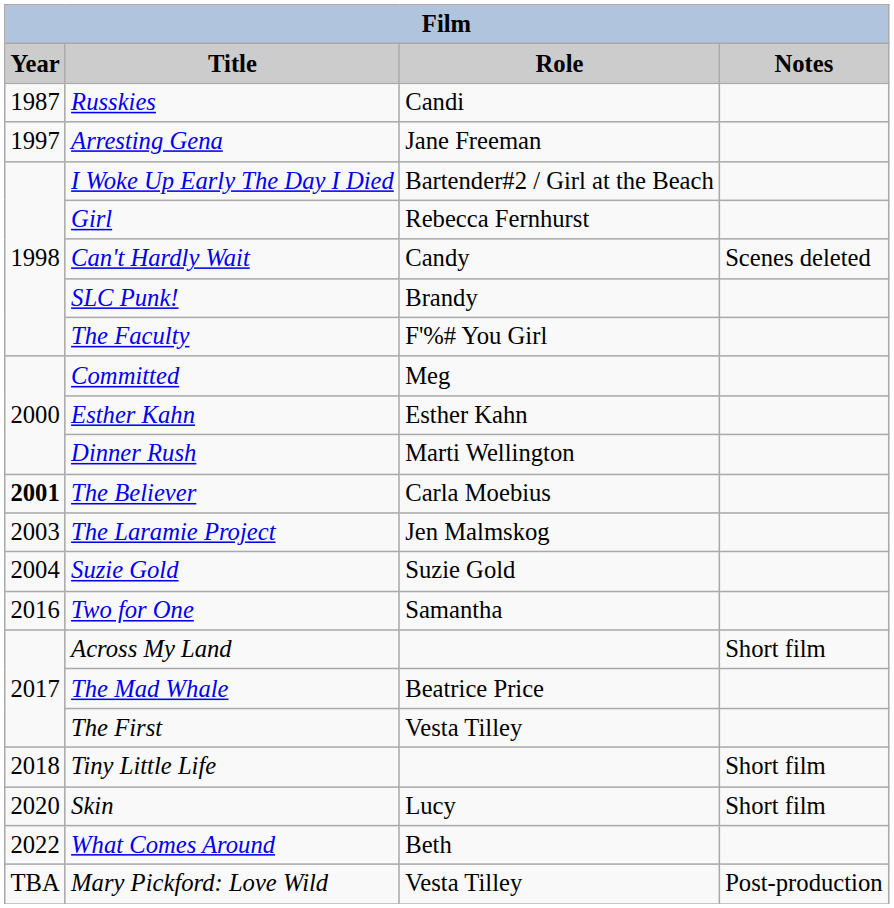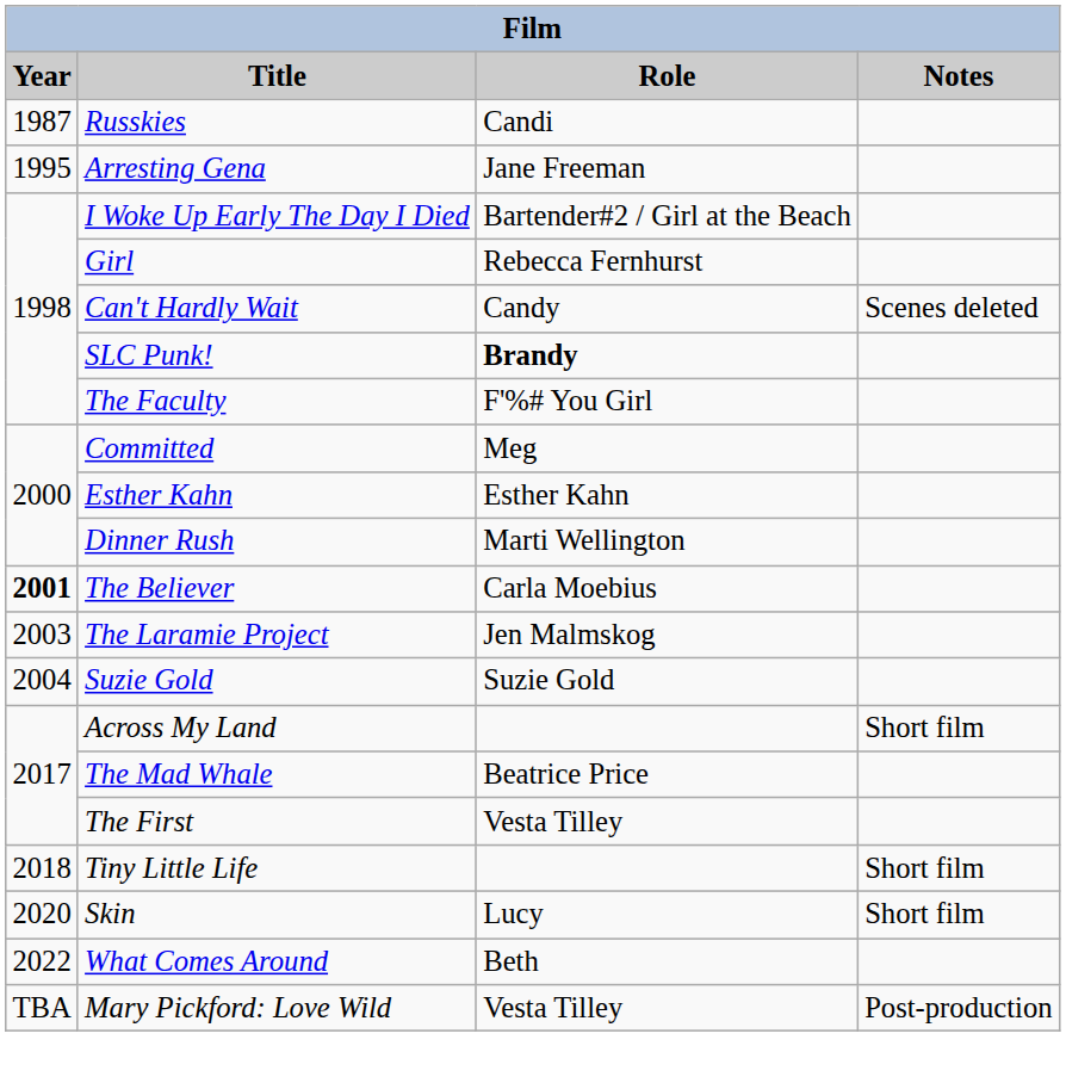 <table class="wikitable" style="font-size:100%;">
 <tr>
 <th colspan=4 style="background:#B0C4DE;">Film</th>
 </tr>
 <tr align="center">
 <th style="background: #CCCCCC;">Year</th>
 <th style="background: #CCCCCC;">Title</th>
 <th style="background: #CCCCCC;">Role</th>
 <th style="background: #CCCCCC;">Notes</th>
 </tr>
 <tr>
 <td>1987</td>
 <td><em><a href='#'>Russkies</a></em></td>
 <td>Candi</td>
 <td></td>
 </tr>
 <tr>
-<td>1997</td>
+<td>1995</td>
 <td><em><a href='#'>Arresting Gena</a></em></td>
 <td>Jane Freeman</td>
 <td></td>
 </tr>
 <tr>
 <td rowspan=5>1998</td>
 <td><em><a href='#'>I Woke Up Early The Day I Died</a></em></td>
 <td>Bartender#2 / Girl at the Beach</td>
 <td></td>
 </tr>
 <tr>
 <td><em><a href='#'>Girl</a></em></td>
 <td>Rebecca Fernhurst</td>
 <td></td>
 </tr>
 <tr>
 <td><em><a href='#'>Can't Hardly Wait</a></em></td>
 <td>Candy</td>
 <td>Scenes deleted</td>
 </tr>
 <tr>
 <td><em><a href='#'>SLC Punk!</a></em></td>
-<td>Brandy</td>
+<td><strong>Brandy</strong></td>
 <td></td>
 </tr>
 <tr>
 <td><em><a href='#'>The Faculty</a></em></td>
 <td>F'%# You Girl</td>
 <td></td>
 </tr>
 <tr>
 <td rowspan=3>2000</td>
 <td><em><a href='#'>Committed</a></em></td>
 <td>Meg</td>
 <td></td>
 </tr>
 <tr>
 <td><em><a href='#'>Esther Kahn</a></em></td>
 <td>Esther Kahn</td>
 <td></td>
 </tr>
 <tr>
 <td><em><a href='#'>Dinner Rush</a></em></td>
 <td>Marti Wellington</td>
 <td></td>
 </tr>
 <tr>
 <td><strong>2001</strong></td>
 <td><em><a href='#'>The Believer</a></em></td>
 <td>Carla Moebius</td>
 <td></td>
 </tr>
 <tr>
 <td>2003</td>
 <td><em><a href='#'>The Laramie Project</a></em></td>
 <td>Jen Malmskog</td>
 <td></td>
 </tr>
 <tr>
 <td>2004</td>
 <td><em><a href='#'>Suzie Gold</a></em></td>
 <td>Suzie Gold</td>
-<td></td>
-</tr>
-<tr>
-<td>2016</td>
-<td><em><a href='#'>Two for One</a></em></td>
-<td>Samantha</td>
 <td></td>
 </tr>
 <tr>
 <td rowspan=3>2017</td>
 <td><em>Across My Land</em></td>
 <td></td>
 <td>Short film</td>
 </tr>
 <tr>
 <td><em><a href='#'>The Mad Whale</a></em></td>
 <td>Beatrice Price</td>
 <td></td>
 </tr>
 <tr>
 <td><em>The First</em></td>
 <td>Vesta Tilley</td>
 <td></td>
 </tr>
 <tr>
 <td>2018</td>
 <td><em>Tiny Little Life</em></td>
 <td></td>
 <td>Short film</td>
 </tr>
 <tr>
 <td>2020</td>
 <td><em>Skin</em></td>
 <td>Lucy</td>
 <td>Short film</td>
 </tr>
 <tr>
 <td>2022</td>
 <td><em><a href='#'>What Comes Around</a></em></td>
 <td>Beth</td>
 <td></td>
 </tr>
 <tr>
 <td>TBA</td>
 <td><em>Mary Pickford: Love Wild</td>
 <td>Vesta Tilley</td>
 <td>Post-production</td>
 </tr>
 </table>
